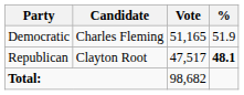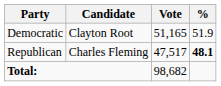 <table class="wikitable">
 <tr>
 <th>Party</th>
 <th>Candidate</th>
 <th>Vote</th>
 <th>%</th>
 </tr>
 <tr>
 <td>Democratic</td>
-<td>Charles Fleming</td>
+<td>Clayton Root</td>
 <td>51,165</td>
 <td>51.9</td>
 </tr>
 <tr>
 <td>Republican</td>
-<td>Clayton Root</td>
+<td>Charles Fleming</td>
 <td>47,517</td>
 <td><strong>48.1</strong></td>
 </tr>
 <tr>
 <td colspan="2"><strong>Total:</strong></td>
 <td>98,682</td>
 <td></td>
 </tr>
 </table>
